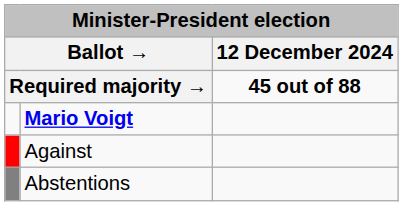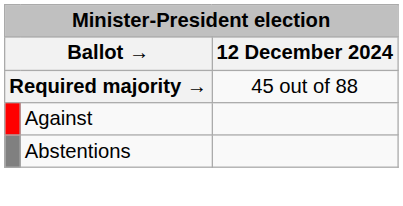 <table class="wikitable" style="text-align:center; font-size:98%;">
 <tr>
 <td colspan="3" align="center" bgcolor="#C0C0C0"><strong>Minister-President election</strong></td>
 </tr>
 <tr>
 <th colspan=2 style="width:150px;">Ballot →</th>
 <th>12 December 2024</th>
 </tr>
 <tr>
 <th colspan=2>Required majority →</th>
-<td><strong>45 out of 88 </strong></td>
-</tr>
-<tr>
-<td bgcolor=></td>
-<td style="text-align:left;"><strong><a href='#'>Mario Voigt</a></strong></td>
-<td><strong></strong></td>
+<td>45 out of 88 </td>
 </tr>
 <tr>
 <td bgcolor=red></td>
 <td style="text-align:left;">Against</td>
 <td></td>
 </tr>
 <tr>
 <td style="background:gray;"></td>
 <td style="text-align:left;">Abstentions</td>
 <td></td>
 </tr>
 </table>
